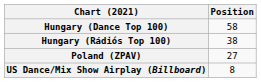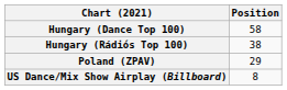 <table class="wikitable sortable plainrowheaders" style="text-align:center">
 <tr>
 <th scope="col">Chart (2021)</th>
 <th scope="col">Position</th>
 </tr>
 <tr>
 <th scope="row">Hungary (Dance Top 100)</th>
 <td>58</td>
 </tr>
 <tr>
 <th scope="row">Hungary (Rádiós Top 100)</th>
 <td>38</td>
 </tr>
 <tr>
 <th scope="row">Poland (ZPAV)</th>
-<td>27</td>
+<td>29</td>
 </tr>
 <tr>
 <th scope="row">US Dance/Mix Show Airplay (<em>Billboard</em>)</th>
 <td>8</td>
 </tr>
 </table>
